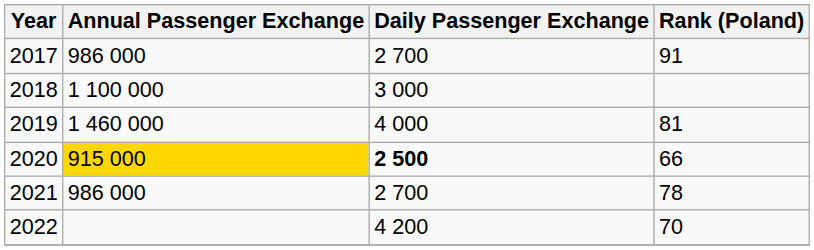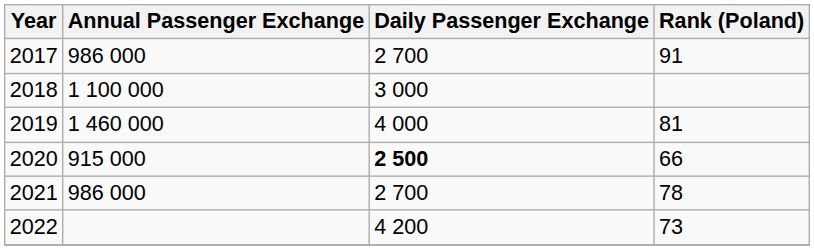 <table class="wikitable">
 <tr>
 <th>Year</th>
 <th>Annual Passenger Exchange</th>
 <th>Daily Passenger Exchange</th>
 <th>Rank (Poland)</th>
 </tr>
 <tr>
 <td>2017</td>
 <td>986 000</td>
 <td>2 700</td>
 <td>91</td>
 </tr>
 <tr>
 <td>2018</td>
 <td>1 100 000</td>
 <td>3 000</td>
 <td></td>
 </tr>
 <tr>
 <td>2019</td>
 <td>1 460 000</td>
 <td>4 000</td>
 <td>81</td>
 </tr>
 <tr>
 <td>2020</td>
-<td style="background: gold;">915 000</td>
+<td>915 000</td>
 <td><strong>2 500</strong></td>
 <td>66</td>
 </tr>
 <tr>
 <td>2021</td>
 <td>986 000</td>
 <td>2 700</td>
 <td>78</td>
 </tr>
 <tr>
 <td>2022</td>
 <td></td>
 <td>4 200</td>
-<td>70</td>
+<td>73</td>
 </tr>
 <tr>
 </tr>
 </table>
